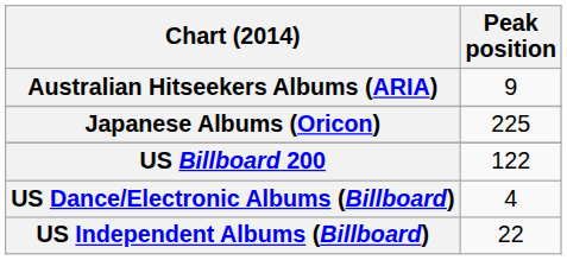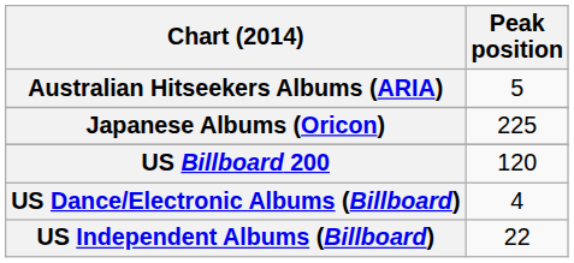 <table class="wikitable sortable plainrowheaders" style="text-align:center">
 <tr>
 <th scope="col">Chart (2014)</th>
 <th scope="col">Peak<br>position</th>
 </tr>
 <tr>
 <th scope="row">Australian Hitseekers Albums (<a href='#'>ARIA</a>)</th>
-<td>9</td>
+<td>5</td>
 </tr>
 <tr>
 </tr>
 <tr>
 </tr>
 <tr>
 </tr>
 <tr>
 </tr>
 <tr>
 </tr>
 <tr>
 <th scope="row">Japanese Albums (<a href='#'>Oricon</a>)</th>
 <td>225</td>
 </tr>
 <tr>
 </tr>
 <tr>
 </tr>
 <tr>
 </tr>
 <tr>
 </tr>
 <tr>
 </tr>
 <tr>
 <th scope="row">US <a href='#'><em>Billboard</em> 200</a></th>
-<td>122</td>
+<td>120</td>
 </tr>
 <tr>
 <th scope="row">US <a href='#'>Dance/Electronic Albums</a> (<em><a href='#'>Billboard</a></em>)</th>
 <td>4</td>
 </tr>
 <tr>
 <th scope="row">US <a href='#'>Independent Albums</a> (<em><a href='#'>Billboard</a></em>)</th>
 <td>22</td>
 </tr>
 </table>
